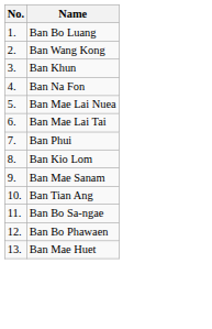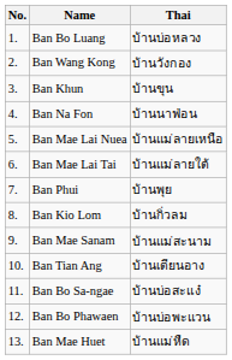 <table class="wikitable sortable">
 <tr>
 <th>No.</th>
 <th>Name</th>
+<th>Thai</th>
 </tr>
 <tr>
 <td>1.</td>
 <td>Ban Bo Luang</td>
+<td>บ้านบ่อหลวง</td>
 </tr>
 <tr>
 <td>2.</td>
 <td>Ban Wang Kong</td>
+<td>บ้านวังกอง</td>
 </tr>
 <tr>
 <td>3.</td>
 <td>Ban Khun</td>
+<td>บ้านขุน</td>
 </tr>
 <tr>
 <td>4.</td>
 <td>Ban Na Fon</td>
+<td>บ้านนาฟ่อน</td>
 </tr>
 <tr>
 <td>5.</td>
 <td>Ban Mae Lai Nuea</td>
+<td>บ้านแม่ลายเหนือ</td>
 </tr>
 <tr>
 <td>6.</td>
 <td>Ban Mae Lai Tai</td>
+<td>บ้านแม่ลายใต้</td>
 </tr>
 <tr>
 <td>7.</td>
 <td>Ban Phui</td>
+<td>บ้านพุย</td>
 </tr>
 <tr>
 <td>8.</td>
 <td>Ban Kio Lom</td>
+<td>บ้านกิ่วลม</td>
 </tr>
 <tr>
 <td>9.</td>
 <td>Ban Mae Sanam</td>
+<td>บ้านแม่สะนาม</td>
 </tr>
 <tr>
 <td>10.</td>
 <td>Ban Tian Ang</td>
+<td>บ้านเตียนอาง</td>
 </tr>
 <tr>
 <td>11.</td>
 <td>Ban Bo Sa-ngae</td>
+<td>บ้านบ่อสะแง๋</td>
 </tr>
 <tr>
 <td>12.</td>
 <td>Ban Bo Phawaen</td>
+<td>บ้านบ่อพะแวน</td>
 </tr>
 <tr>
 <td>13.</td>
 <td>Ban Mae Huet</td>
+<td>บ้านแม่หืด</td>
 </tr>
 </table>
